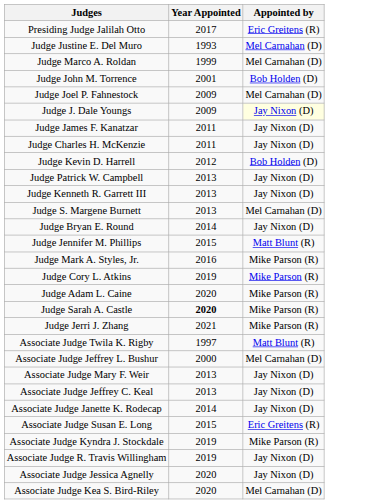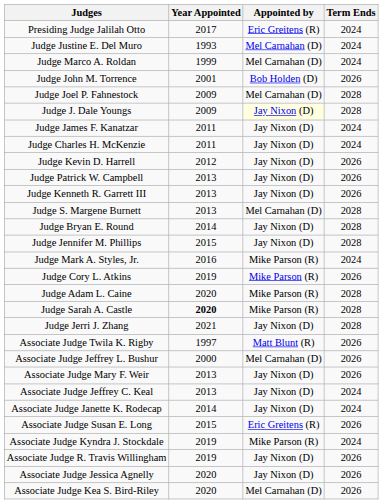 <table class="wikitable sortable" style="text-align:center;">
 <tr>
 <th>Judges</th>
 <th>Year Appointed</th>
 <th>Appointed by</th>
+<th>Term Ends</th>
 </tr>
 <tr>
 <td>Presiding Judge Jalilah Otto</td>
 <td>2017</td>
 <td><a href='#'>Eric Greitens</a> (R)</td>
+<td>2024</td>
 </tr>
 <tr>
 <td>Judge Justine E. Del Muro</td>
 <td>1993</td>
 <td><a href='#'>Mel Carnahan</a> (D)</td>
+<td>2024</td>
 </tr>
 <tr>
 <td>Judge Marco A. Roldan</td>
 <td>1999</td>
 <td>Mel Carnahan (D)</td>
+<td>2024</td>
 </tr>
 <tr>
 <td>Judge John M. Torrence</td>
 <td>2001</td>
 <td><a href='#'>Bob Holden</a> (D)</td>
+<td>2026</td>
 </tr>
 <tr>
 <td>Judge Joel P. Fahnestock</td>
 <td>2009</td>
 <td>Mel Carnahan (D)</td>
+<td>2028</td>
 </tr>
 <tr>
 <td>Judge J. Dale Youngs</td>
 <td>2009</td>
 <td style="background: lightyellow;"><a href='#'>Jay Nixon</a> (D)</td>
+<td>2028</td>
 </tr>
 <tr>
 <td>Judge James F. Kanatzar</td>
 <td>2011</td>
 <td>Jay Nixon (D)</td>
+<td>2024</td>
 </tr>
 <tr>
 <td>Judge Charles H. McKenzie</td>
 <td>2011</td>
 <td>Jay Nixon (D)</td>
+<td>2024</td>
 </tr>
 <tr>
 <td>Judge Kevin D. Harrell</td>
 <td>2012</td>
-<td><a href='#'>Bob Holden</a> (D)</td>
+<td>Jay Nixon (D)</td>
+<td>2026</td>
 </tr>
 <tr>
 <td>Judge Patrick W. Campbell</td>
 <td>2013</td>
 <td>Jay Nixon (D)</td>
+<td>2026</td>
 </tr>
 <tr>
 <td>Judge Kenneth R. Garrett III</td>
 <td>2013</td>
 <td>Jay Nixon (D)</td>
+<td>2026</td>
 </tr>
 <tr>
 <td>Judge S. Margene Burnett</td>
 <td>2013</td>
 <td>Mel Carnahan (D)</td>
+<td>2028</td>
 </tr>
 <tr>
 <td>Judge Bryan E. Round</td>
 <td>2014</td>
 <td>Jay Nixon (D)</td>
+<td>2028</td>
 </tr>
 <tr>
 <td>Judge Jennifer M. Phillips</td>
 <td>2015</td>
-<td><a href='#'>Matt Blunt</a> (R)</td>
+<td>Jay Nixon (D)</td>
+<td>2028</td>
 </tr>
 <tr>
 <td>Judge Mark A. Styles, Jr.</td>
 <td>2016</td>
 <td>Mike Parson (R)</td>
+<td>2024</td>
 </tr>
 <tr>
 <td>Judge Cory L. Atkins</td>
 <td>2019</td>
 <td><a href='#'>Mike Parson</a> (R)</td>
+<td>2026</td>
 </tr>
 <tr>
 <td>Judge Adam L. Caine</td>
 <td>2020</td>
 <td>Mike Parson (R)</td>
+<td>2028</td>
 </tr>
 <tr>
 <td>Judge Sarah A. Castle</td>
 <td><strong>2020</strong></td>
 <td>Mike Parson (R)</td>
+<td>2028</td>
 </tr>
 <tr>
 <td>Judge Jerri J. Zhang</td>
 <td>2021</td>
-<td>Mike Parson (R)</td>
+<td>Jay Nixon (D)</td>
+<td>2028</td>
 </tr>
 <tr>
 <td>Associate Judge Twila K. Rigby</td>
 <td>1997</td>
 <td><a href='#'>Matt Blunt</a> (R)</td>
+<td>2026</td>
 </tr>
 <tr>
 <td>Associate Judge Jeffrey L. Bushur</td>
 <td>2000</td>
 <td>Mel Carnahan (D)</td>
+<td>2026</td>
 </tr>
 <tr>
 <td>Associate Judge Mary F. Weir</td>
 <td>2013</td>
 <td>Jay Nixon (D)</td>
+<td>2026</td>
 </tr>
 <tr>
 <td>Associate Judge Jeffrey C. Keal</td>
 <td>2013</td>
 <td>Jay Nixon (D)</td>
+<td>2024</td>
 </tr>
 <tr>
 <td>Associate Judge Janette K. Rodecap</td>
 <td>2014</td>
 <td>Jay Nixon (D)</td>
+<td>2024</td>
 </tr>
 <tr>
 <td>Associate Judge Susan E. Long</td>
 <td>2015</td>
 <td><a href='#'>Eric Greitens</a> (R)</td>
+<td>2026</td>
 </tr>
 <tr>
 <td>Associate Judge Kyndra J. Stockdale</td>
 <td>2019</td>
 <td>Mike Parson (R)</td>
+<td>2024</td>
 </tr>
 <tr>
 <td>Associate Judge R. Travis Willingham</td>
 <td>2019</td>
 <td>Jay Nixon (D)</td>
+<td>2026</td>
 </tr>
 <tr>
 <td>Associate Judge Jessica Agnelly</td>
 <td>2020</td>
 <td>Jay Nixon (D)</td>
+<td>2026</td>
 </tr>
 <tr>
 <td>Associate Judge Kea S. Bird-Riley</td>
 <td>2020</td>
 <td>Mel Carnahan (D)</td>
+<td>2026</td>
 </tr>
 </table>
